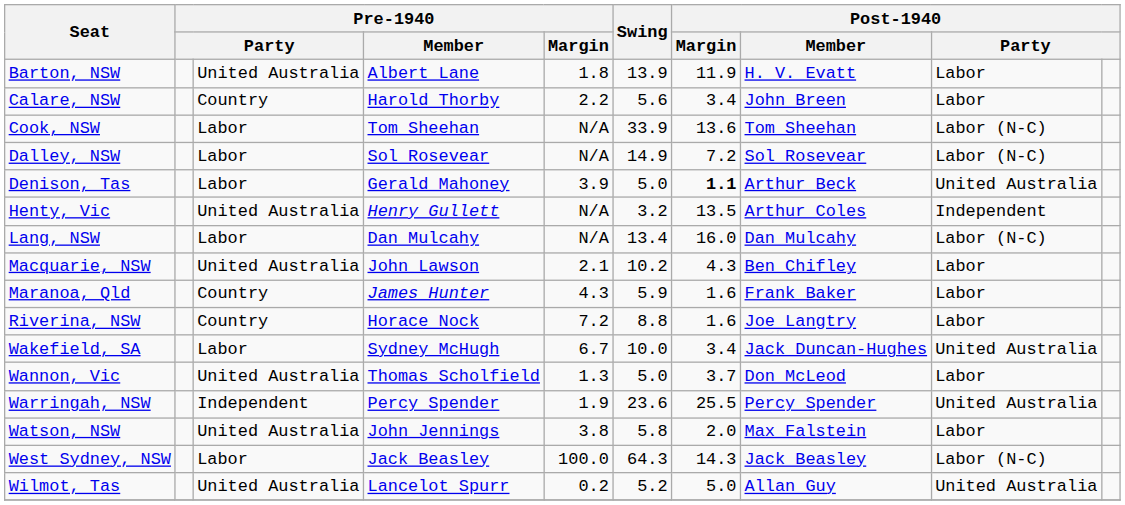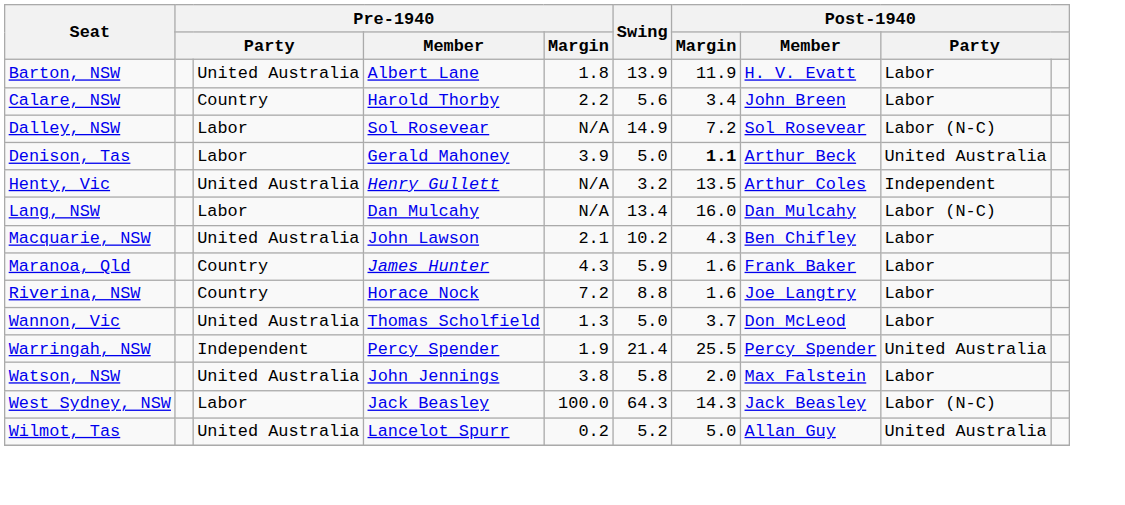 <table class="wikitable">
 <tr>
 <th rowspan="2">Seat</th>
 <th colspan="4">Pre-1940</th>
 <th rowspan="2">Swing</th>
 <th colspan="4">Post-1940</th>
 </tr>
 <tr>
 <th colspan="2">Party</th>
 <th>Member</th>
 <th>Margin</th>
 <th>Margin</th>
 <th>Member</th>
 <th colspan="2">Party</th>
 </tr>
 <tr>
 <td><a href='#'>Barton, NSW</a></td>
 <td> </td>
 <td>United Australia</td>
 <td><a href='#'>Albert Lane</a></td>
 <td style="text-align:right;">1.8</td>
 <td style="text-align:right;">13.9</td>
 <td style="text-align:right;">11.9</td>
 <td><a href='#'>H. V. Evatt</a></td>
 <td>Labor</td>
 <td> </td>
 </tr>
 <tr>
 <td><a href='#'>Calare, NSW</a></td>
 <td> </td>
 <td>Country</td>
 <td><a href='#'>Harold Thorby</a></td>
 <td style="text-align:right;">2.2</td>
 <td style="text-align:right;">5.6</td>
 <td style="text-align:right;">3.4</td>
 <td><a href='#'>John Breen</a></td>
 <td>Labor</td>
-<td> </td>
-</tr>
-<tr>
-<td><a href='#'>Cook, NSW</a></td>
-<td> </td>
-<td>Labor</td>
-<td><a href='#'>Tom Sheehan</a></td>
-<td style="text-align:right;">N/A</td>
-<td style="text-align:right;">33.9</td>
-<td style="text-align:right;">13.6</td>
-<td><a href='#'>Tom Sheehan</a></td>
-<td>Labor (N-C)</td>
 <td> </td>
 </tr>
 <tr>
 <td><a href='#'>Dalley, NSW</a></td>
 <td> </td>
 <td>Labor</td>
 <td><a href='#'>Sol Rosevear</a></td>
 <td style="text-align:right;">N/A</td>
 <td style="text-align:right;">14.9</td>
 <td style="text-align:right;">7.2</td>
 <td><a href='#'>Sol Rosevear</a></td>
 <td>Labor (N-C)</td>
 <td> </td>
 </tr>
 <tr>
 <td><a href='#'>Denison, Tas</a></td>
 <td> </td>
 <td>Labor</td>
 <td><a href='#'>Gerald Mahoney</a></td>
 <td style="text-align:right;">3.9</td>
 <td style="text-align:right;">5.0</td>
 <td style="text-align:right;"><strong>1.1</strong></td>
 <td><a href='#'>Arthur Beck</a></td>
 <td>United Australia</td>
 <td> </td>
 </tr>
 <tr>
 <td><a href='#'>Henty, Vic</a></td>
 <td> </td>
 <td>United Australia</td>
 <td><em><a href='#'>Henry Gullett</a></em></td>
 <td style="text-align:right;">N/A</td>
 <td style="text-align:right;">3.2</td>
 <td style="text-align:right;">13.5</td>
 <td><a href='#'>Arthur Coles</a></td>
 <td>Independent</td>
 <td> </td>
 </tr>
 <tr>
 <td><a href='#'>Lang, NSW</a></td>
 <td> </td>
 <td>Labor</td>
 <td><a href='#'>Dan Mulcahy</a></td>
 <td style="text-align:right;">N/A</td>
 <td style="text-align:right;">13.4</td>
 <td style="text-align:right;">16.0</td>
 <td><a href='#'>Dan Mulcahy</a></td>
 <td>Labor (N-C)</td>
 <td> </td>
 </tr>
 <tr>
 <td><a href='#'>Macquarie, NSW</a></td>
 <td> </td>
 <td>United Australia</td>
 <td><a href='#'>John Lawson</a></td>
 <td style="text-align:right;">2.1</td>
 <td style="text-align:right;">10.2</td>
 <td style="text-align:right;">4.3</td>
 <td><a href='#'>Ben Chifley</a></td>
 <td>Labor</td>
 <td> </td>
 </tr>
 <tr>
 <td><a href='#'>Maranoa, Qld</a></td>
 <td> </td>
 <td>Country</td>
 <td><em><a href='#'>James Hunter</a></em></td>
 <td style="text-align:right;">4.3</td>
 <td style="text-align:right;">5.9</td>
 <td style="text-align:right;">1.6</td>
 <td><a href='#'>Frank Baker</a></td>
 <td>Labor</td>
 <td> </td>
 </tr>
 <tr>
 <td><a href='#'>Riverina, NSW</a></td>
 <td> </td>
 <td>Country</td>
 <td><a href='#'>Horace Nock</a></td>
 <td style="text-align:right;">7.2</td>
 <td style="text-align:right;">8.8</td>
 <td style="text-align:right;">1.6</td>
 <td><a href='#'>Joe Langtry</a></td>
 <td>Labor</td>
 <td> </td>
 </tr>
 <tr>
-<td><a href='#'>Wakefield, SA</a></td>
-<td> </td>
-<td>Labor</td>
-<td><a href='#'>Sydney McHugh</a></td>
-<td style="text-align:right;">6.7</td>
-<td style="text-align:right;">10.0</td>
-<td style="text-align:right;">3.4</td>
-<td><a href='#'>Jack Duncan-Hughes</a></td>
-<td>United Australia</td>
-<td> </td>
-</tr>
-<tr>
 <td><a href='#'>Wannon, Vic</a></td>
 <td> </td>
 <td>United Australia</td>
 <td><a href='#'>Thomas Scholfield</a></td>
 <td style="text-align:right;">1.3</td>
 <td style="text-align:right;">5.0</td>
 <td style="text-align:right;">3.7</td>
 <td><a href='#'>Don McLeod</a></td>
 <td>Labor</td>
 <td> </td>
 </tr>
 <tr>
 <td><a href='#'>Warringah, NSW</a></td>
 <td> </td>
 <td>Independent</td>
 <td><a href='#'>Percy Spender</a></td>
 <td style="text-align:right;">1.9</td>
-<td style="text-align:right;">23.6</td>
+<td style="text-align:right;">21.4</td>
 <td style="text-align:right;">25.5</td>
 <td><a href='#'>Percy Spender</a></td>
 <td>United Australia</td>
 <td> </td>
 </tr>
 <tr>
 <td><a href='#'>Watson, NSW</a></td>
 <td> </td>
 <td>United Australia</td>
 <td><a href='#'>John Jennings</a></td>
 <td style="text-align:right;">3.8</td>
 <td style="text-align:right;">5.8</td>
 <td style="text-align:right;">2.0</td>
 <td><a href='#'>Max Falstein</a></td>
 <td>Labor</td>
 <td> </td>
 </tr>
 <tr>
 <td><a href='#'>West Sydney, NSW</a></td>
 <td> </td>
 <td>Labor</td>
 <td><a href='#'>Jack Beasley</a></td>
 <td style="text-align:right;">100.0</td>
 <td style="text-align:right;">64.3</td>
 <td style="text-align:right;">14.3</td>
 <td><a href='#'>Jack Beasley</a></td>
 <td>Labor (N-C)</td>
 <td> </td>
 </tr>
 <tr>
 <td><a href='#'>Wilmot, Tas</a></td>
 <td> </td>
 <td>United Australia</td>
 <td><a href='#'>Lancelot Spurr</a></td>
 <td style="text-align:right;">0.2</td>
 <td style="text-align:right;">5.2</td>
 <td style="text-align:right;">5.0</td>
 <td><a href='#'>Allan Guy</a></td>
 <td>United Australia</td>
 <td> </td>
 </tr>
 <tr>
 </tr>
 </table>
